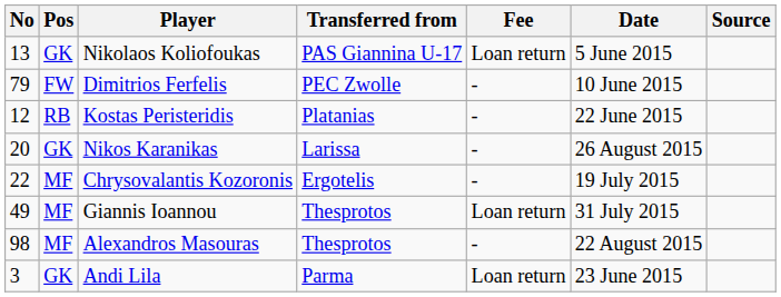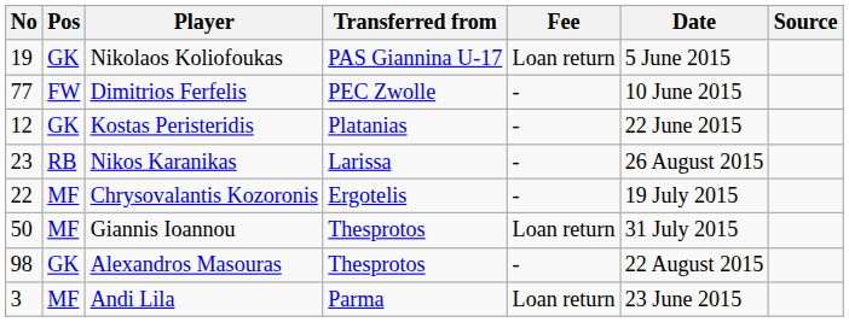 <table class="wikitable">
 <tr>
 <th>No</th>
 <th>Pos</th>
 <th>Player</th>
 <th>Transferred from</th>
 <th>Fee</th>
 <th>Date</th>
 <th>Source</th>
 </tr>
 <tr>
-<td>13</td>
+<td>19</td>
 <td><a href='#'>GK</a></td>
 <td>Nikolaos Koliofoukas</td>
 <td><a href='#'>PAS Giannina U-17</a></td>
 <td>Loan return</td>
 <td>5 June 2015</td>
 <td></td>
 </tr>
 <tr>
-<td>79</td>
+<td>77</td>
 <td><a href='#'>FW</a></td>
 <td><a href='#'>Dimitrios Ferfelis</a></td>
 <td><a href='#'>PEC Zwolle</a></td>
 <td>-</td>
 <td>10 June 2015</td>
 <td></td>
 </tr>
 <tr>
 <td>12</td>
-<td><a href='#'>RB</a></td>
+<td><a href='#'>GK</a></td>
 <td><a href='#'>Kostas Peristeridis</a></td>
 <td><a href='#'>Platanias</a></td>
 <td>-</td>
 <td>22 June 2015</td>
 <td></td>
 </tr>
 <tr>
-<td>20</td>
-<td><a href='#'>GK</a></td>
+<td>23</td>
+<td><a href='#'>RB</a></td>
 <td><a href='#'>Nikos Karanikas</a></td>
 <td><a href='#'>Larissa</a></td>
 <td>-</td>
 <td>26 August 2015</td>
 <td></td>
 </tr>
 <tr>
 <td>22</td>
 <td><a href='#'>MF</a></td>
 <td><a href='#'>Chrysovalantis Kozoronis</a></td>
 <td><a href='#'>Ergotelis</a></td>
 <td>-</td>
 <td>19 July 2015</td>
 <td></td>
 </tr>
 <tr>
-<td>49</td>
+<td>50</td>
 <td><a href='#'>MF</a></td>
 <td>Giannis Ioannou</td>
 <td><a href='#'>Thesprotos</a></td>
 <td>Loan return</td>
 <td>31 July 2015</td>
 <td></td>
 </tr>
 <tr>
 <td>98</td>
-<td><a href='#'>MF</a></td>
+<td><a href='#'>GK</a></td>
 <td><a href='#'>Alexandros Masouras</a></td>
 <td><a href='#'>Thesprotos</a></td>
 <td>-</td>
 <td>22 August 2015</td>
 <td></td>
 </tr>
 <tr>
 <td>3</td>
-<td><a href='#'>GK</a></td>
+<td><a href='#'>MF</a></td>
 <td><a href='#'>Andi Lila</a></td>
 <td><a href='#'>Parma</a></td>
 <td>Loan return</td>
 <td>23 June 2015</td>
 <td></td>
 </tr>
 </table>
